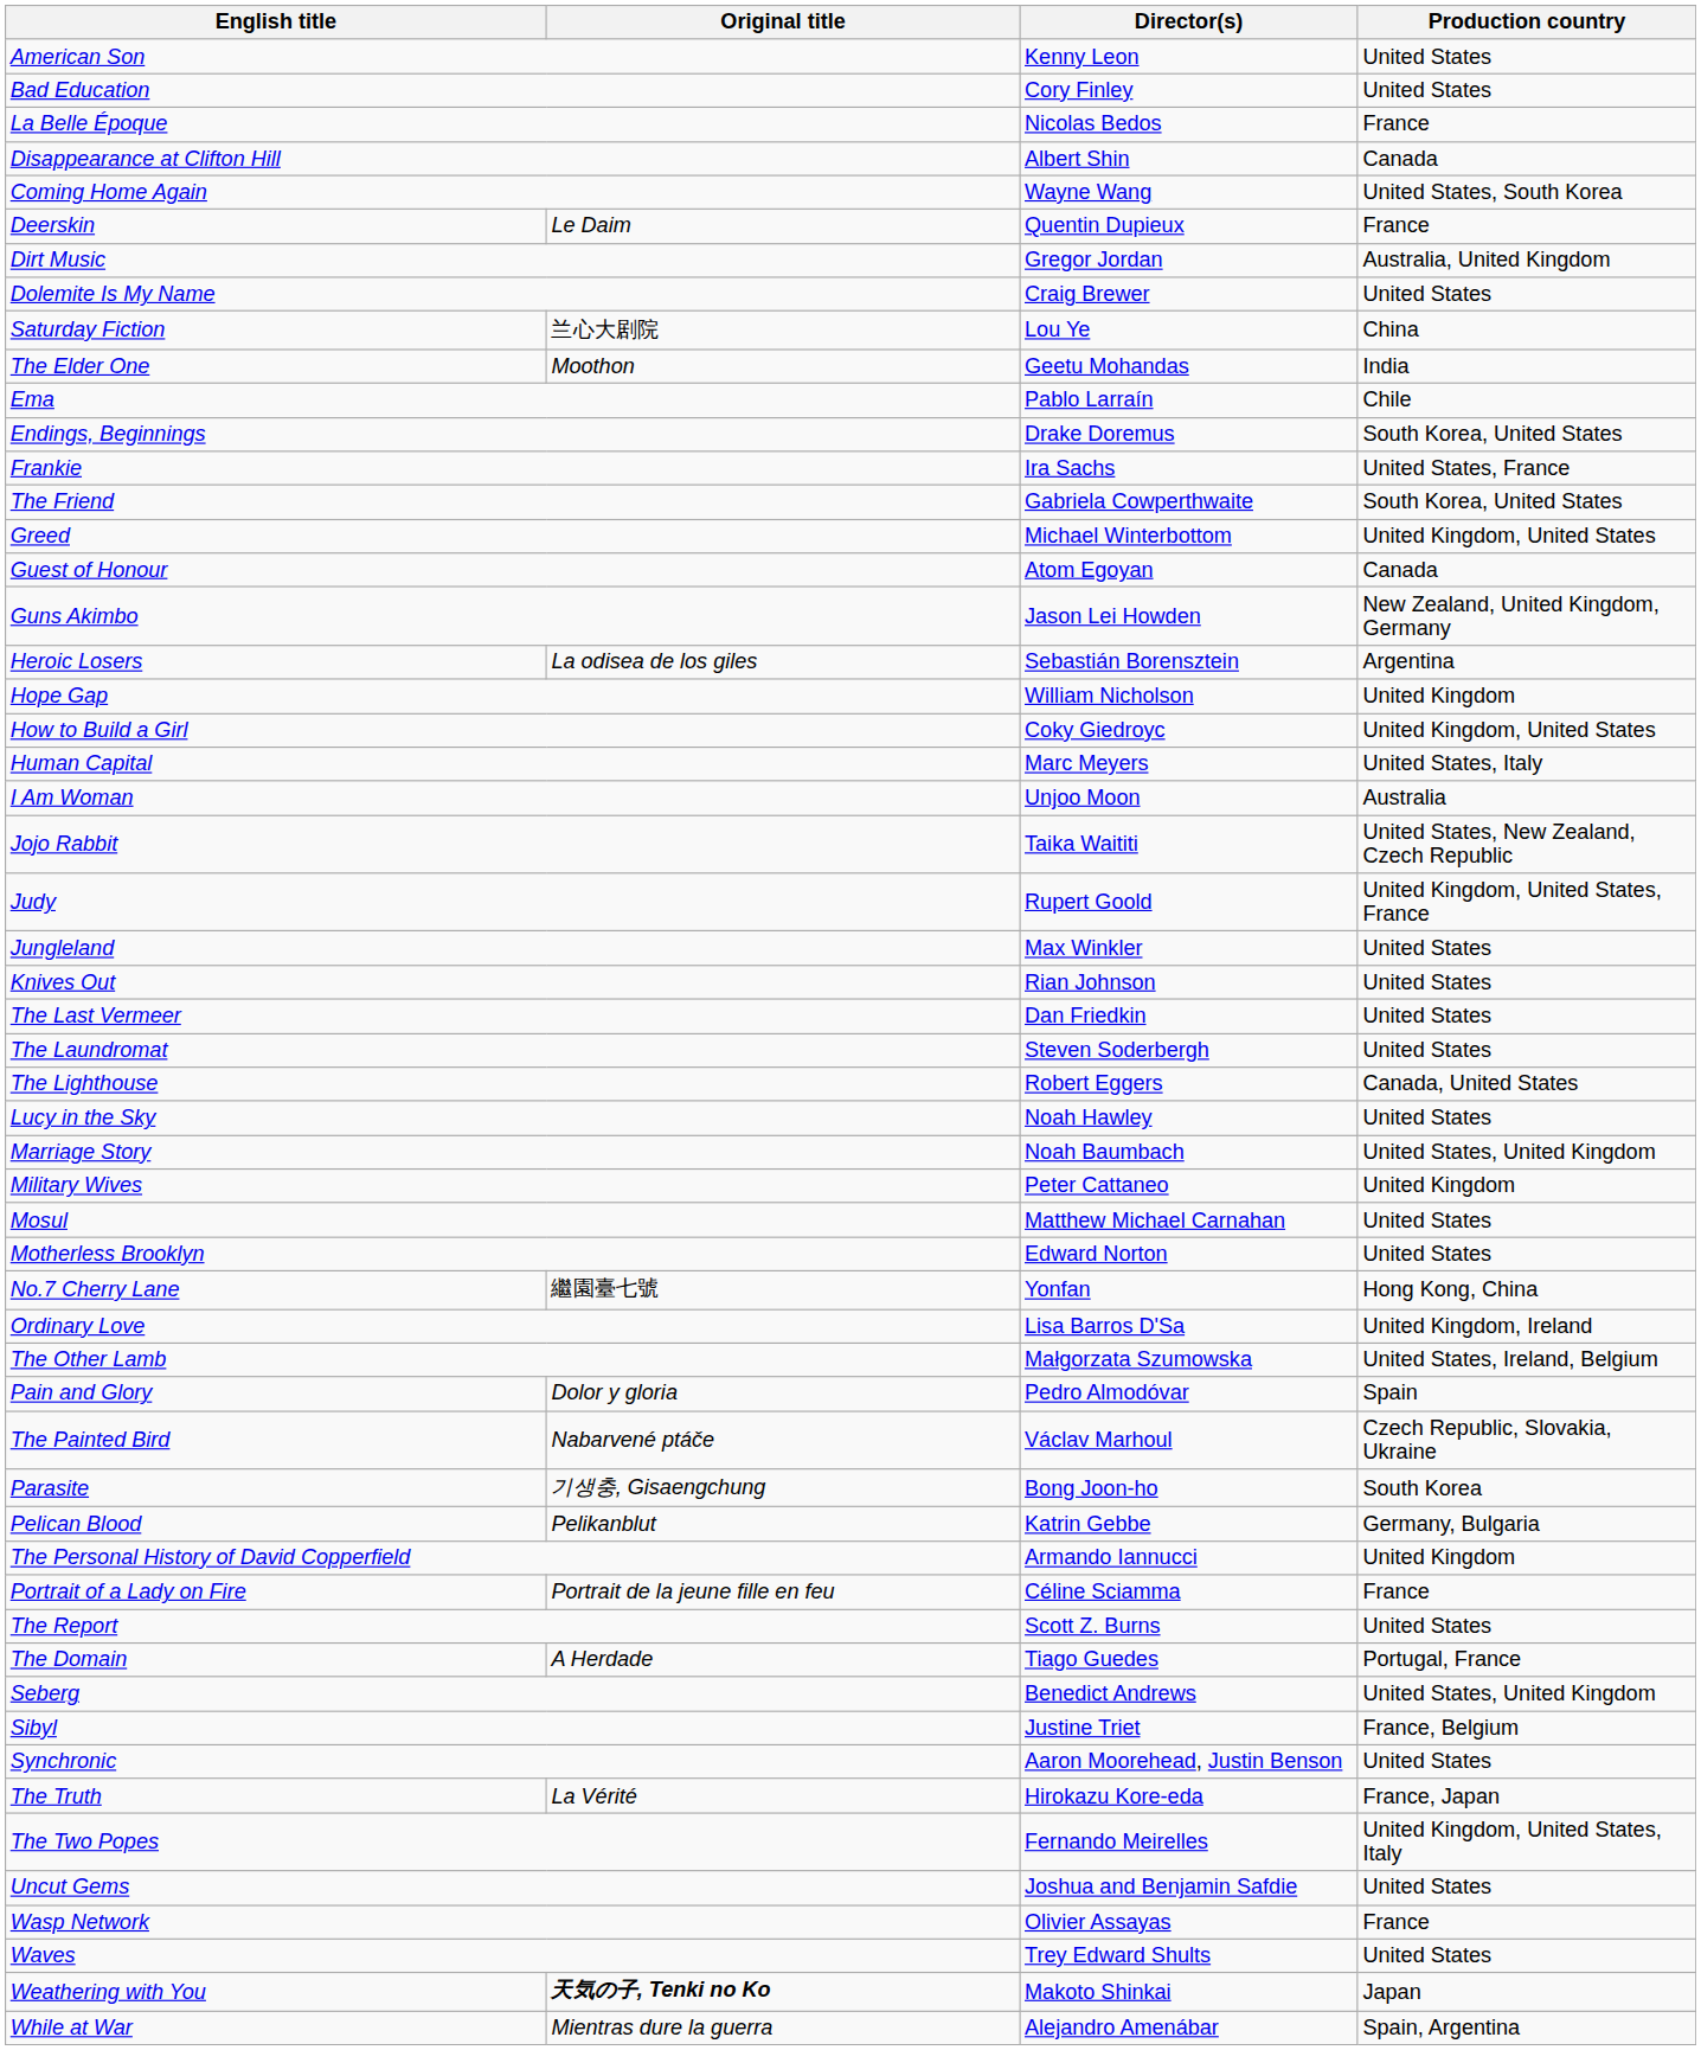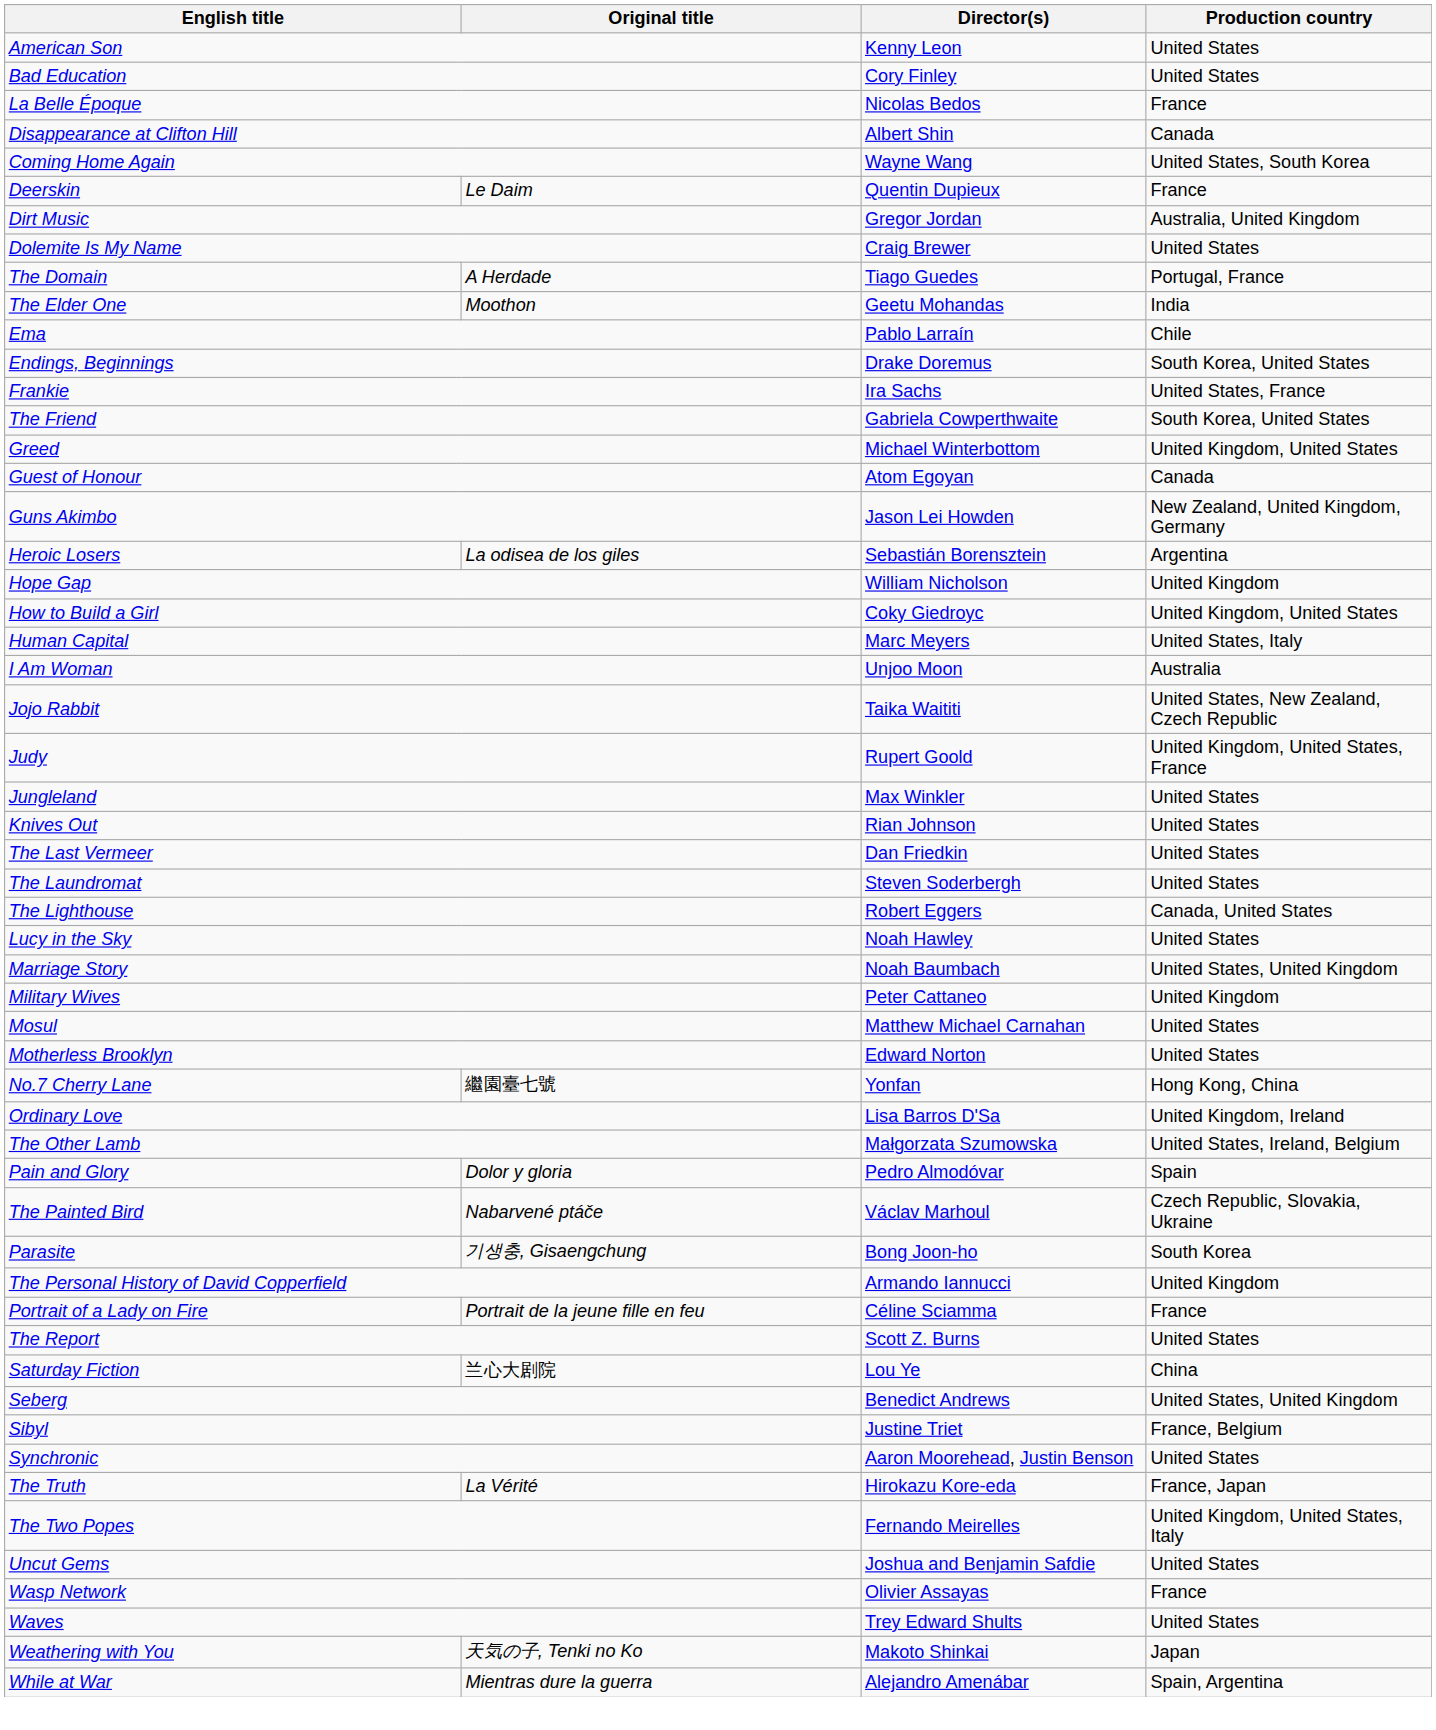 <table class="wikitable" width=100%>
 <tr>
 <th scope="col" width="32%">English title</th>
 <th scope="col" width="28%">Original title</th>
 <th scope="col" width="20%">Director(s)</th>
 <th scope="col" width="20%">Production country</th>
 </tr>
 <tr>
 <td colspan=2><em><a href='#'>American Son</a></em></td>
 <td><a href='#'>Kenny Leon</a></td>
 <td>United States</td>
 </tr>
 <tr>
 <td colspan=2><em><a href='#'>Bad Education</a></em></td>
 <td><a href='#'>Cory Finley</a></td>
 <td>United States</td>
 </tr>
 <tr>
 <td colspan=2><em><a href='#'>La Belle Époque</a></em></td>
 <td><a href='#'>Nicolas Bedos</a></td>
 <td>France</td>
 </tr>
 <tr>
 <td colspan=2><em><a href='#'>Disappearance at Clifton Hill</a></em></td>
 <td><a href='#'>Albert Shin</a></td>
 <td>Canada</td>
 </tr>
 <tr>
 <td colspan=2><em><a href='#'>Coming Home Again</a></em></td>
 <td><a href='#'>Wayne Wang</a></td>
 <td>United States, South Korea</td>
 </tr>
 <tr>
 <td><em><a href='#'>Deerskin</a></em></td>
 <td><em>Le Daim</em></td>
 <td><a href='#'>Quentin Dupieux</a></td>
 <td>France</td>
 </tr>
 <tr>
 <td colspan=2><em><a href='#'>Dirt Music</a></em></td>
 <td><a href='#'>Gregor Jordan</a></td>
 <td>Australia, United Kingdom</td>
 </tr>
 <tr>
 <td colspan=2><em><a href='#'>Dolemite Is My Name</a></em></td>
 <td><a href='#'>Craig Brewer</a></td>
 <td>United States</td>
 </tr>
 <tr>
-<td><em><a href='#'>Saturday Fiction</a></em></td>
-<td>兰心大剧院</td>
-<td><a href='#'>Lou Ye</a></td>
-<td>China</td>
+<td><em><a href='#'>The Domain</a></em></td>
+<td><em>A Herdade</em></td>
+<td><a href='#'>Tiago Guedes</a></td>
+<td>Portugal, France</td>
 </tr>
 <tr>
 <td><em><a href='#'>The Elder One</a></em></td>
 <td><em>Moothon</em></td>
 <td><a href='#'>Geetu Mohandas</a></td>
 <td>India</td>
 </tr>
 <tr>
 <td colspan=2><em><a href='#'>Ema</a></em></td>
 <td><a href='#'>Pablo Larraín</a></td>
 <td>Chile</td>
 </tr>
 <tr>
 <td colspan=2><em><a href='#'>Endings, Beginnings</a></em></td>
 <td><a href='#'>Drake Doremus</a></td>
 <td>South Korea, United States</td>
 </tr>
 <tr>
 <td colspan=2><em><a href='#'>Frankie</a></em></td>
 <td><a href='#'>Ira Sachs</a></td>
 <td>United States, France</td>
 </tr>
 <tr>
 <td colspan=2><em><a href='#'>The Friend</a></em></td>
 <td><a href='#'>Gabriela Cowperthwaite</a></td>
 <td>South Korea, United States</td>
 </tr>
 <tr>
 <td colspan=2><em><a href='#'>Greed</a></em></td>
 <td><a href='#'>Michael Winterbottom</a></td>
 <td>United Kingdom, United States</td>
 </tr>
 <tr>
 <td colspan=2><em><a href='#'>Guest of Honour</a></em></td>
 <td><a href='#'>Atom Egoyan</a></td>
 <td>Canada</td>
 </tr>
 <tr>
 <td colspan=2><em><a href='#'>Guns Akimbo</a></em></td>
 <td><a href='#'>Jason Lei Howden</a></td>
 <td>New Zealand, United Kingdom, Germany</td>
 </tr>
 <tr>
 <td><em><a href='#'>Heroic Losers</a></em></td>
 <td><em>La odisea de los giles</em></td>
 <td><a href='#'>Sebastián Borensztein</a></td>
 <td>Argentina</td>
 </tr>
 <tr>
 <td colspan=2><em><a href='#'>Hope Gap</a></em></td>
 <td><a href='#'>William Nicholson</a></td>
 <td>United Kingdom</td>
 </tr>
 <tr>
 <td colspan=2><em><a href='#'>How to Build a Girl</a></em></td>
 <td><a href='#'>Coky Giedroyc</a></td>
 <td>United Kingdom, United States</td>
 </tr>
 <tr>
 <td colspan=2><em><a href='#'>Human Capital</a></em></td>
 <td><a href='#'>Marc Meyers</a></td>
 <td>United States, Italy</td>
 </tr>
 <tr>
 <td colspan=2><em><a href='#'>I Am Woman</a></em></td>
 <td><a href='#'>Unjoo Moon</a></td>
 <td>Australia</td>
 </tr>
 <tr>
 <td colspan=2><em><a href='#'>Jojo Rabbit</a></em></td>
 <td><a href='#'>Taika Waititi</a></td>
 <td>United States, New Zealand, Czech Republic</td>
 </tr>
 <tr>
 <td colspan=2><em><a href='#'>Judy</a></em></td>
 <td><a href='#'>Rupert Goold</a></td>
 <td>United Kingdom, United States, France</td>
 </tr>
 <tr>
 <td colspan=2><em><a href='#'>Jungleland</a></em></td>
 <td><a href='#'>Max Winkler</a></td>
 <td>United States</td>
 </tr>
 <tr>
 <td colspan=2><em><a href='#'>Knives Out</a></em></td>
 <td><a href='#'>Rian Johnson</a></td>
 <td>United States</td>
 </tr>
 <tr>
 <td colspan=2><em><a href='#'>The Last Vermeer</a></em></td>
 <td><a href='#'>Dan Friedkin</a></td>
 <td>United States</td>
 </tr>
 <tr>
 <td colspan=2><em><a href='#'>The Laundromat</a></em></td>
 <td><a href='#'>Steven Soderbergh</a></td>
 <td>United States</td>
 </tr>
 <tr>
 <td colspan=2><em><a href='#'>The Lighthouse</a></em></td>
 <td><a href='#'>Robert Eggers</a></td>
 <td>Canada, United States</td>
 </tr>
 <tr>
 <td colspan=2><em><a href='#'>Lucy in the Sky</a></em></td>
 <td><a href='#'>Noah Hawley</a></td>
 <td>United States</td>
 </tr>
 <tr>
 <td colspan=2><em><a href='#'>Marriage Story</a></em></td>
 <td><a href='#'>Noah Baumbach</a></td>
 <td>United States, United Kingdom</td>
 </tr>
 <tr>
 <td colspan=2><em><a href='#'>Military Wives</a></em></td>
 <td><a href='#'>Peter Cattaneo</a></td>
 <td>United Kingdom</td>
 </tr>
 <tr>
 <td colspan=2><em><a href='#'>Mosul</a></em></td>
 <td><a href='#'>Matthew Michael Carnahan</a></td>
 <td>United States</td>
 </tr>
 <tr>
 <td colspan=2><em><a href='#'>Motherless Brooklyn</a></em></td>
 <td><a href='#'>Edward Norton</a></td>
 <td>United States</td>
 </tr>
 <tr>
 <td><em><a href='#'>No.7 Cherry Lane</a></em></td>
 <td>繼園臺七號</td>
 <td><a href='#'>Yonfan</a></td>
 <td>Hong Kong, China</td>
 </tr>
 <tr>
 <td colspan=2><em><a href='#'>Ordinary Love</a></em></td>
 <td><a href='#'>Lisa Barros D'Sa</a></td>
 <td>United Kingdom, Ireland</td>
 </tr>
 <tr>
 <td colspan=2><em><a href='#'>The Other Lamb</a></em></td>
 <td><a href='#'>Małgorzata Szumowska</a></td>
 <td>United States, Ireland, Belgium</td>
 </tr>
 <tr>
 <td><em><a href='#'>Pain and Glory</a></em></td>
 <td><em>Dolor y gloria</em></td>
 <td><a href='#'>Pedro Almodóvar</a></td>
 <td>Spain</td>
 </tr>
 <tr>
 <td><em><a href='#'>The Painted Bird</a></em></td>
 <td><em>Nabarvené ptáče</em></td>
 <td><a href='#'>Václav Marhoul</a></td>
 <td>Czech Republic, Slovakia, Ukraine</td>
 </tr>
 <tr>
 <td><em><a href='#'>Parasite</a></em></td>
 <td><em>기생충, Gisaengchung</em></td>
 <td><a href='#'>Bong Joon-ho</a></td>
 <td>South Korea</td>
 </tr>
 <tr>
-<td><em><a href='#'>Pelican Blood</a></em></td>
-<td><em>Pelikanblut</em></td>
-<td><a href='#'>Katrin Gebbe</a></td>
-<td>Germany, Bulgaria</td>
-</tr>
-<tr>
 <td colspan=2><em><a href='#'>The Personal History of David Copperfield</a></em></td>
 <td><a href='#'>Armando Iannucci</a></td>
 <td>United Kingdom</td>
 </tr>
 <tr>
 <td><em><a href='#'>Portrait of a Lady on Fire</a></em></td>
 <td><em>Portrait de la jeune fille en feu</em></td>
 <td><a href='#'>Céline Sciamma</a></td>
 <td>France</td>
 </tr>
 <tr>
 <td colspan=2><em><a href='#'>The Report</a></em></td>
 <td><a href='#'>Scott Z. Burns</a></td>
 <td>United States</td>
 </tr>
 <tr>
-<td><em><a href='#'>The Domain</a></em></td>
-<td><em>A Herdade</em></td>
-<td><a href='#'>Tiago Guedes</a></td>
-<td>Portugal, France</td>
+<td><em><a href='#'>Saturday Fiction</a></em></td>
+<td>兰心大剧院</td>
+<td><a href='#'>Lou Ye</a></td>
+<td>China</td>
 </tr>
 <tr>
 <td colspan=2><em><a href='#'>Seberg</a></em></td>
 <td><a href='#'>Benedict Andrews</a></td>
 <td>United States, United Kingdom</td>
 </tr>
 <tr>
 <td colspan=2><em><a href='#'>Sibyl</a></em></td>
 <td><a href='#'>Justine Triet</a></td>
 <td>France, Belgium</td>
 </tr>
 <tr>
 <td colspan=2><em><a href='#'>Synchronic</a></em></td>
 <td><a href='#'>Aaron Moorehead</a>, <a href='#'>Justin Benson</a></td>
 <td>United States</td>
 </tr>
 <tr>
 <td><em><a href='#'>The Truth</a></em></td>
 <td><em>La Vérité</em></td>
 <td><a href='#'>Hirokazu Kore-eda</a></td>
 <td>France, Japan</td>
 </tr>
 <tr>
 <td colspan=2><em><a href='#'>The Two Popes</a></em></td>
 <td><a href='#'>Fernando Meirelles</a></td>
 <td>United Kingdom, United States, Italy</td>
 </tr>
 <tr>
 <td colspan=2><em><a href='#'>Uncut Gems</a></em></td>
 <td><a href='#'>Joshua and Benjamin Safdie</a></td>
 <td>United States</td>
 </tr>
 <tr>
 <td colspan=2><em><a href='#'>Wasp Network</a></em></td>
 <td><a href='#'>Olivier Assayas</a></td>
 <td>France</td>
 </tr>
 <tr>
 <td colspan=2><em><a href='#'>Waves</a></em></td>
 <td><a href='#'>Trey Edward Shults</a></td>
 <td>United States</td>
 </tr>
 <tr>
 <td><em><a href='#'>Weathering with You</a></em></td>
-<td><strong><em>天気の子, Tenki no Ko</em></strong></td>
+<td><em>天気の子, Tenki no Ko</em></td>
 <td><a href='#'>Makoto Shinkai</a></td>
 <td>Japan</td>
 </tr>
 <tr>
 <td><em><a href='#'>While at War</a></em></td>
 <td><em>Mientras dure la guerra</em></td>
 <td><a href='#'>Alejandro Amenábar</a></td>
 <td>Spain, Argentina</td>
 </tr>
 </table>
